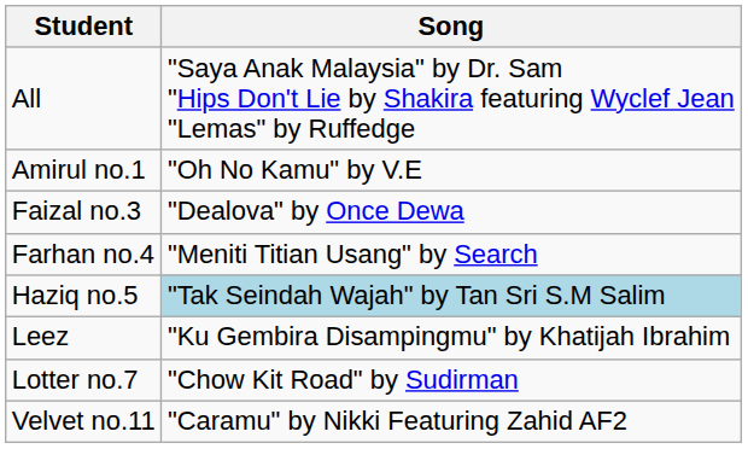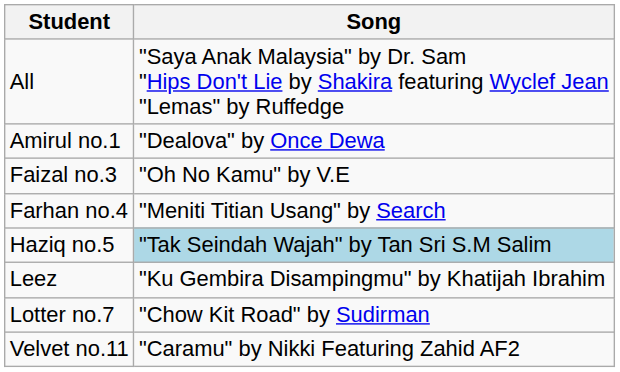 <table class="wikitable">
 <tr>
 <th>Student</th>
 <th>Song</th>
 </tr>
 <tr>
 <td>All</td>
 <td>"Saya Anak Malaysia" by Dr. Sam <br> "<a href='#'>Hips Don't Lie</a> by <a href='#'>Shakira</a> featuring <a href='#'>Wyclef Jean</a> <br> "Lemas" by Ruffedge</td>
 </tr>
 <tr>
 <td>Amirul no.1</td>
-<td>"Oh No Kamu" by V.E</td>
+<td>"Dealova" by <a href='#'>Once Dewa</a></td>
 </tr>
 <tr>
 <td>Faizal no.3</td>
-<td>"Dealova" by <a href='#'>Once Dewa</a></td>
+<td>"Oh No Kamu" by V.E</td>
 </tr>
 <tr>
 <td>Farhan no.4</td>
 <td>"Meniti Titian Usang" by <a href='#'>Search</a></td>
 </tr>
 <tr>
 <td>Haziq no.5</td>
 <td style="background: lightblue;">"Tak Seindah Wajah" by Tan Sri S.M Salim</td>
 </tr>
 <tr>
 <td>Leez</td>
 <td>"Ku Gembira Disampingmu" by Khatijah Ibrahim</td>
 </tr>
 <tr>
 <td>Lotter no.7</td>
 <td>"Chow Kit Road" by <a href='#'>Sudirman</a></td>
 </tr>
 <tr>
 <td>Velvet no.11</td>
 <td>"Caramu" by Nikki Featuring Zahid AF2</td>
 </tr>
 </table>
